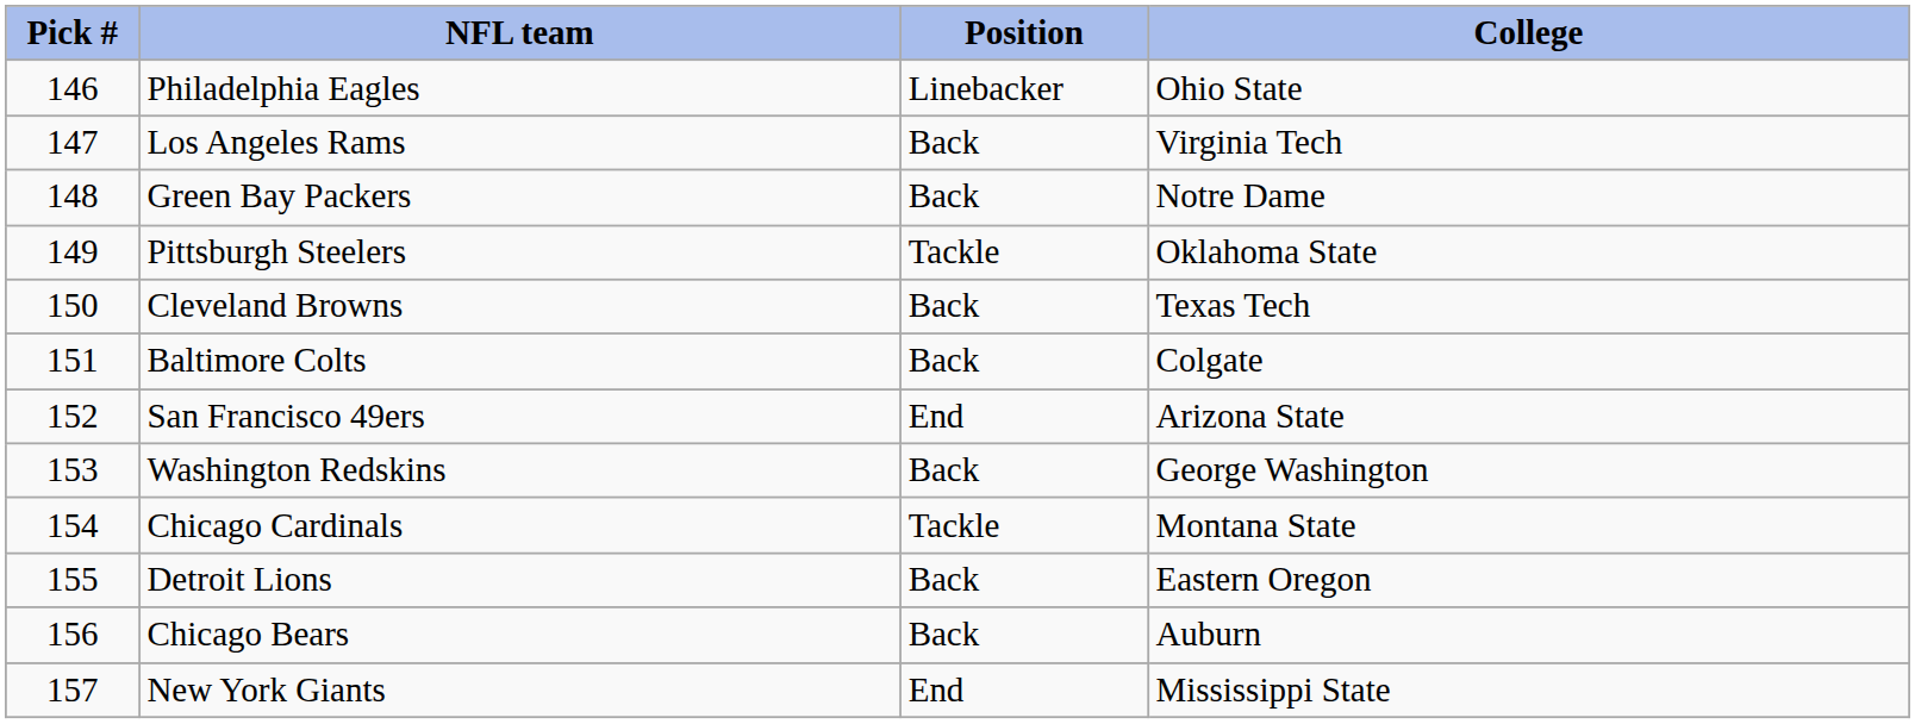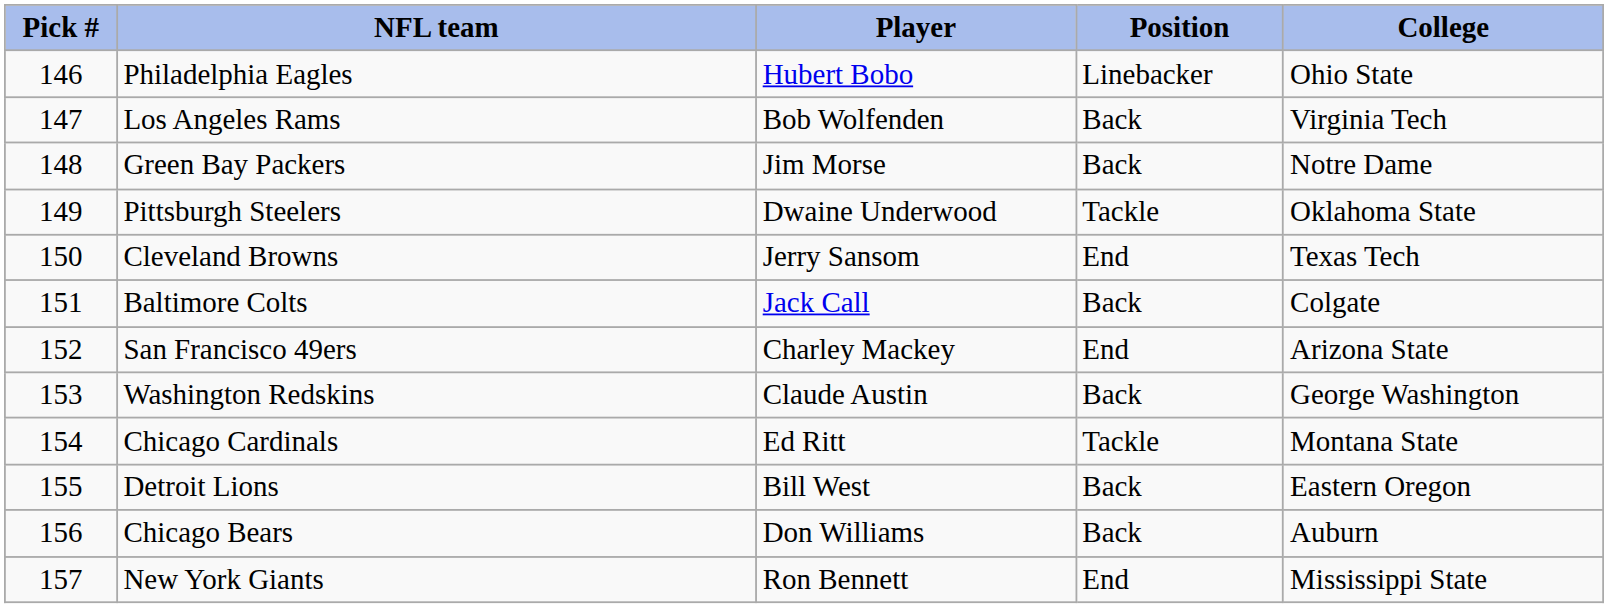 <table class="wikitable sortable sortable" style="width: 100%">
 <tr>
 <th style="background:#A8BDEC;" width=7%>Pick #</th>
 <th width=40% style="background:#A8BDEC;">NFL team</th>
+<th width=20% style="background:#A8BDEC;">Player</th>
 <th width=13% style="background:#A8BDEC;">Position</th>
 <th style="background:#A8BDEC;">College</th>
 </tr>
 <tr>
 <td align=center>146</td>
 <td>Philadelphia Eagles</td>
+<td><a href='#'>Hubert Bobo</a></td>
 <td>Linebacker</td>
 <td>Ohio State</td>
 </tr>
 <tr>
 <td align=center>147</td>
 <td>Los Angeles Rams</td>
+<td>Bob Wolfenden</td>
 <td>Back</td>
 <td>Virginia Tech</td>
 </tr>
 <tr>
 <td align=center>148</td>
 <td>Green Bay Packers</td>
+<td>Jim Morse</td>
 <td>Back</td>
 <td>Notre Dame</td>
 </tr>
 <tr>
 <td align=center>149</td>
 <td>Pittsburgh Steelers</td>
+<td>Dwaine Underwood</td>
 <td>Tackle</td>
 <td>Oklahoma State</td>
 </tr>
 <tr>
 <td align=center>150</td>
 <td>Cleveland Browns</td>
-<td>Back</td>
+<td>Jerry Sansom</td>
+<td>End</td>
 <td>Texas Tech</td>
 </tr>
 <tr>
 <td align=center>151</td>
 <td>Baltimore Colts</td>
+<td><a href='#'>Jack Call</a></td>
 <td>Back</td>
 <td>Colgate</td>
 </tr>
 <tr>
 <td align=center>152</td>
 <td>San Francisco 49ers</td>
+<td>Charley Mackey</td>
 <td>End</td>
 <td>Arizona State</td>
 </tr>
 <tr>
 <td align=center>153</td>
 <td>Washington Redskins</td>
+<td>Claude Austin</td>
 <td>Back</td>
 <td>George Washington</td>
 </tr>
 <tr>
 <td align=center>154</td>
 <td>Chicago Cardinals</td>
+<td>Ed Ritt</td>
 <td>Tackle</td>
 <td>Montana State</td>
 </tr>
 <tr>
 <td align=center>155</td>
 <td>Detroit Lions</td>
+<td>Bill West</td>
 <td>Back</td>
 <td>Eastern Oregon</td>
 </tr>
 <tr>
 <td align=center>156</td>
 <td>Chicago Bears</td>
+<td>Don Williams</td>
 <td>Back</td>
 <td>Auburn</td>
 </tr>
 <tr>
 <td align=center>157</td>
 <td>New York Giants</td>
+<td>Ron Bennett</td>
 <td>End</td>
 <td>Mississippi State</td>
 </tr>
 </table>
